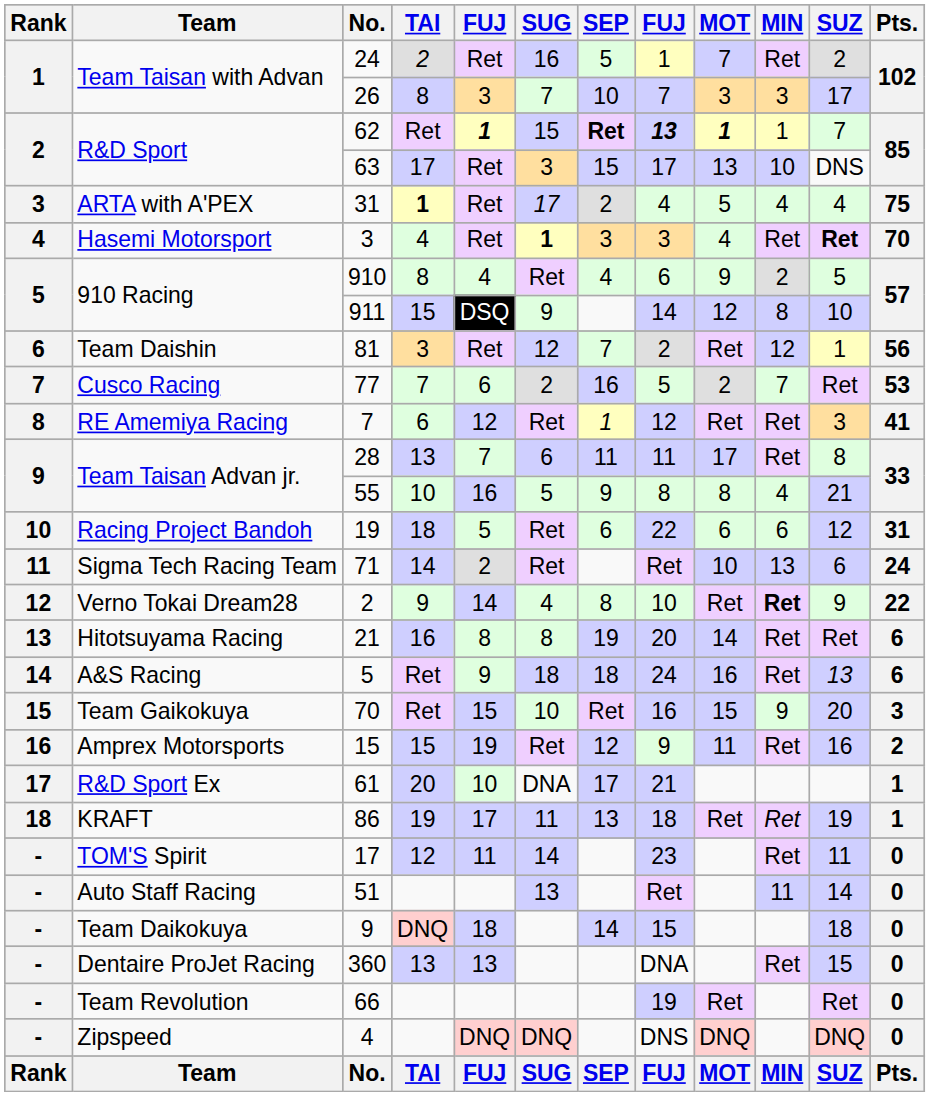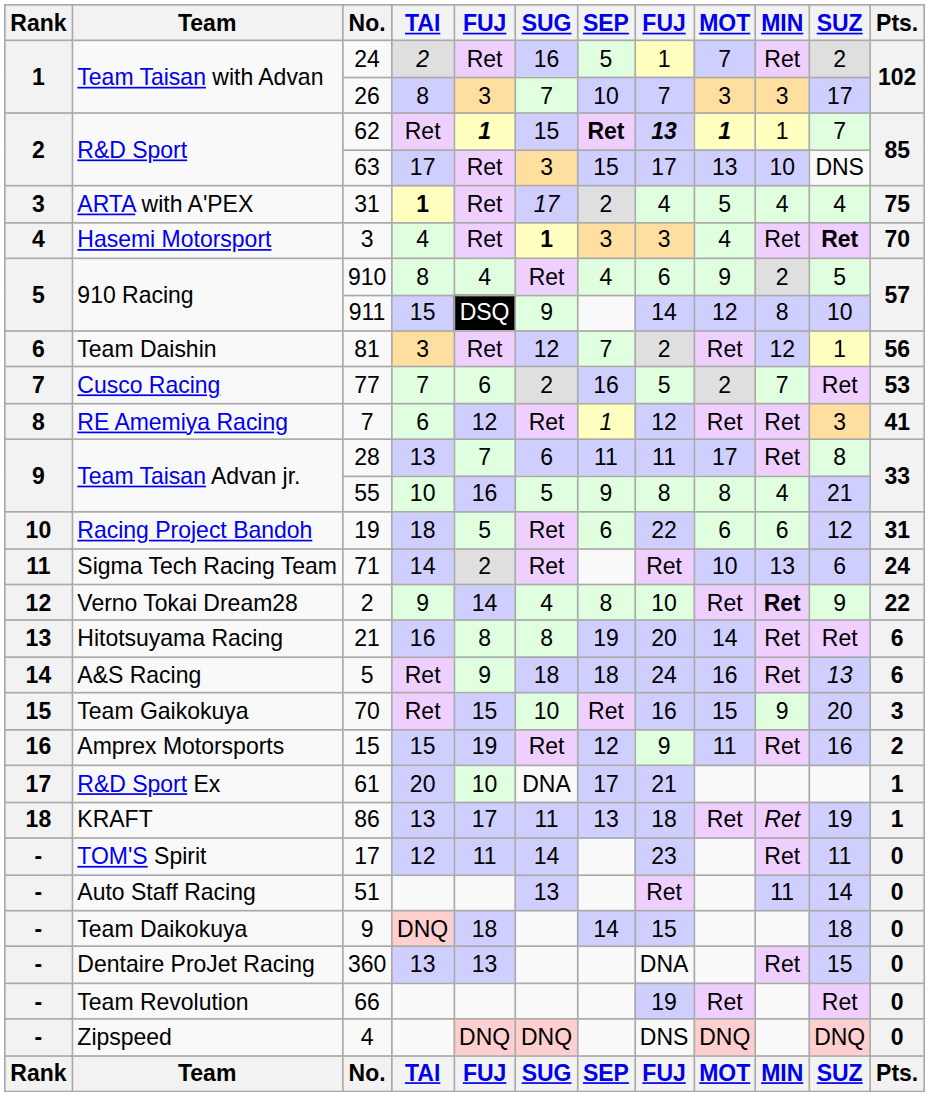 <table class="wikitable" style="font-size:85%; text-align:center">
 <tr>
 <th>Rank</th>
 <th>Team</th>
 <th>No.</th>
 <th><a href='#'>TAI</a><br></th>
 <th><a href='#'>FUJ</a><br></th>
 <th><a href='#'>SUG</a><br></th>
 <th><a href='#'>SEP</a><br></th>
 <th><a href='#'>FUJ</a><br></th>
 <th><a href='#'>MOT</a><br></th>
 <th><a href='#'>MIN</a><br></th>
 <th><a href='#'>SUZ</a><br></th>
 <th>Pts.</th>
 </tr>
 <tr>
 <th rowspan="2">1</th>
 <td rowspan="2" align="left"><a href='#'>Team Taisan</a> with Advan</td>
 <td>24</td>
 <td bgcolor="#DFDFDF"><em>2</em></td>
 <td bgcolor="#EFCFFF">Ret</td>
 <td bgcolor="#CFCFFF">16</td>
 <td bgcolor="#DFFFDF">5</td>
 <td bgcolor="#FFFFBF">1</td>
 <td bgcolor="#CFCFFF">7</td>
 <td bgcolor="#EFCFFF">Ret</td>
 <td bgcolor="#DFDFDF">2</td>
 <th rowspan="2">102</th>
 </tr>
 <tr>
 <td>26</td>
 <td bgcolor="#CFCFFF">8</td>
 <td bgcolor="#FFDF9F">3</td>
 <td bgcolor="#DFFFDF">7</td>
 <td bgcolor="#CFCFFF">10</td>
 <td bgcolor="#CFCFFF">7</td>
 <td bgcolor="#FFDF9F">3</td>
 <td bgcolor="#FFDF9F">3</td>
 <td bgcolor="#CFCFFF">17</td>
 </tr>
 <tr>
 <th rowspan="2">2</th>
 <td rowspan="2" align="left"><a href='#'>R&D Sport</a></td>
 <td>62</td>
 <td bgcolor="#EFCFFF">Ret</td>
 <td bgcolor="#FFFFBF"><strong><em>1</em></strong></td>
 <td bgcolor="#CFCFFF">15</td>
 <td bgcolor="#EFCFFF"><strong>Ret</strong></td>
 <td bgcolor="#CFCFFF"><strong><em>13</em></strong></td>
 <td bgcolor="#FFFFBF"><strong><em>1</em></strong></td>
 <td bgcolor="#FFFFBF">1</td>
 <td bgcolor="#DFFFDF">7</td>
 <th rowspan="2">85</th>
 </tr>
 <tr>
 <td>63</td>
 <td bgcolor="#CFCFFF">17</td>
 <td bgcolor="#EFCFFF">Ret</td>
 <td bgcolor="#FFDF9F">3</td>
 <td bgcolor="#CFCFFF">15</td>
 <td bgcolor="#CFCFFF">17</td>
 <td bgcolor="#CFCFFF">13</td>
 <td bgcolor="#CFCFFF">10</td>
 <td>DNS</td>
 </tr>
 <tr>
 <th>3</th>
 <td align="left"><a href='#'>ARTA</a> with A'PEX</td>
 <td>31</td>
 <td bgcolor="#FFFFBF"><strong>1</strong></td>
 <td bgcolor="#EFCFFF">Ret</td>
 <td bgcolor="#CFCFFF"><em>17</em></td>
 <td bgcolor="#DFDFDF">2</td>
 <td bgcolor="#DFFFDF">4</td>
 <td bgcolor="#DFFFDF">5</td>
 <td bgcolor="#DFFFDF">4</td>
 <td bgcolor="#DFFFDF">4</td>
 <th>75</th>
 </tr>
 <tr>
 <th>4</th>
 <td align="left"><a href='#'>Hasemi Motorsport</a></td>
 <td>3</td>
 <td bgcolor="#DFFFDF">4</td>
 <td bgcolor="#EFCFFF">Ret</td>
 <td bgcolor="#FFFFBF"><strong>1</strong></td>
 <td bgcolor="#FFDF9F">3</td>
 <td bgcolor="#FFDF9F">3</td>
 <td bgcolor="#DFFFDF">4</td>
 <td bgcolor="#EFCFFF">Ret</td>
 <td bgcolor="#EFCFFF"><strong>Ret</strong></td>
 <th>70</th>
 </tr>
 <tr>
 <th rowspan="2">5</th>
 <td rowspan="2" align="left">910 Racing</td>
 <td>910</td>
 <td bgcolor="#DFFFDF">8</td>
 <td bgcolor="#DFFFDF">4</td>
 <td bgcolor="#EFCFFF">Ret</td>
 <td bgcolor="#DFFFDF">4</td>
 <td bgcolor="#DFFFDF">6</td>
 <td bgcolor="#DFFFDF">9</td>
 <td bgcolor="#DFDFDF">2</td>
 <td bgcolor="#DFFFDF">5</td>
 <th rowspan="2">57</th>
 </tr>
 <tr>
 <td>911</td>
 <td bgcolor="#CFCFFF">15</td>
 <td style="background:#000000; color:white">DSQ</td>
 <td bgcolor="#DFFFDF">9</td>
 <td></td>
 <td bgcolor="#CFCFFF">14</td>
 <td bgcolor="#CFCFFF">12</td>
 <td bgcolor="#CFCFFF">8</td>
 <td bgcolor="#CFCFFF">10</td>
 </tr>
 <tr>
 <th>6</th>
 <td align="left">Team Daishin</td>
 <td>81</td>
 <td bgcolor="#FFDF9F">3</td>
 <td bgcolor="#EFCFFF">Ret</td>
 <td bgcolor="#CFCFFF">12</td>
 <td bgcolor="#DFFFDF">7</td>
 <td bgcolor="#DFDFDF">2</td>
 <td bgcolor="#EFCFFF">Ret</td>
 <td bgcolor="#CFCFFF">12</td>
 <td bgcolor="#FFFFBF">1</td>
 <th>56</th>
 </tr>
 <tr>
 <th>7</th>
 <td align="left"><a href='#'>Cusco Racing</a></td>
 <td>77</td>
 <td bgcolor="#DFFFDF">7</td>
 <td bgcolor="#DFFFDF">6</td>
 <td bgcolor="#DFDFDF">2</td>
 <td bgcolor="#CFCFFF">16</td>
 <td bgcolor="#DFFFDF">5</td>
 <td bgcolor="#DFDFDF">2</td>
 <td bgcolor="#DFFFDF">7</td>
 <td bgcolor="#EFCFFF">Ret</td>
 <th>53</th>
 </tr>
 <tr>
 <th>8</th>
 <td align="left"><a href='#'>RE Amemiya Racing</a></td>
 <td>7</td>
 <td bgcolor="#DFFFDF">6</td>
 <td bgcolor="#CFCFFF">12</td>
 <td bgcolor="#EFCFFF">Ret</td>
 <td bgcolor="#FFFFBF"><em>1</em></td>
 <td bgcolor="#CFCFFF">12</td>
 <td bgcolor="#EFCFFF">Ret</td>
 <td bgcolor="#EFCFFF">Ret</td>
 <td bgcolor="#FFDF9F">3</td>
 <th>41</th>
 </tr>
 <tr>
 <th rowspan="2">9</th>
 <td rowspan="2" align="left"><a href='#'>Team Taisan</a> Advan jr.</td>
 <td>28</td>
 <td bgcolor="#CFCFFF">13</td>
 <td bgcolor="#DFFFDF">7</td>
 <td bgcolor="#CFCFFF">6</td>
 <td bgcolor="#CFCFFF">11</td>
 <td bgcolor="#CFCFFF">11</td>
 <td bgcolor="#CFCFFF">17</td>
 <td bgcolor="#EFCFFF">Ret</td>
 <td bgcolor="#DFFFDF">8</td>
 <th rowspan="2">33</th>
 </tr>
 <tr>
 <td>55</td>
 <td bgcolor="#DFFFDF">10</td>
 <td bgcolor="#CFCFFF">16</td>
 <td bgcolor="#DFFFDF">5</td>
 <td bgcolor="#DFFFDF">9</td>
 <td bgcolor="#DFFFDF">8</td>
 <td bgcolor="#DFFFDF">8</td>
 <td bgcolor="#DFFFDF">4</td>
 <td bgcolor="#CFCFFF">21</td>
 </tr>
 <tr>
 <th>10</th>
 <td align="left"><a href='#'>Racing Project Bandoh</a></td>
 <td>19</td>
 <td bgcolor="#CFCFFF">18</td>
 <td bgcolor="#DFFFDF">5</td>
 <td bgcolor="#EFCFFF">Ret</td>
 <td bgcolor="#DFFFDF">6</td>
 <td bgcolor="#CFCFFF">22</td>
 <td bgcolor="#DFFFDF">6</td>
 <td bgcolor="#DFFFDF">6</td>
 <td bgcolor="#CFCFFF">12</td>
 <th>31</th>
 </tr>
 <tr>
 <th>11</th>
 <td align="left">Sigma Tech Racing Team</td>
 <td>71</td>
 <td bgcolor="#CFCFFF">14</td>
 <td bgcolor="#DFDFDF">2</td>
 <td bgcolor="#EFCFFF">Ret</td>
 <td></td>
 <td bgcolor="#EFCFFF">Ret</td>
 <td bgcolor="#CFCFFF">10</td>
 <td bgcolor="#CFCFFF">13</td>
 <td bgcolor="#CFCFFF">6</td>
 <th>24</th>
 </tr>
 <tr>
 <th>12</th>
 <td align="left">Verno Tokai Dream28</td>
 <td>2</td>
 <td bgcolor="#DFFFDF">9</td>
 <td bgcolor="#CFCFFF">14</td>
 <td bgcolor="#DFFFDF">4</td>
 <td bgcolor="#DFFFDF">8</td>
 <td bgcolor="#DFFFDF">10</td>
 <td bgcolor="#EFCFFF">Ret</td>
 <td bgcolor="#EFCFFF"><strong>Ret</strong></td>
 <td bgcolor="#DFFFDF">9</td>
 <th>22</th>
 </tr>
 <tr>
 <th>13</th>
 <td align="left">Hitotsuyama Racing</td>
 <td>21</td>
 <td bgcolor="#CFCFFF">16</td>
 <td bgcolor="#DFFFDF">8</td>
 <td bgcolor="#DFFFDF">8</td>
 <td bgcolor="#CFCFFF">19</td>
 <td bgcolor="#CFCFFF">20</td>
 <td bgcolor="#CFCFFF">14</td>
 <td bgcolor="#EFCFFF">Ret</td>
 <td bgcolor="#EFCFFF">Ret</td>
 <th>6</th>
 </tr>
 <tr>
 <th>14</th>
 <td align="left">A&S Racing</td>
 <td>5</td>
 <td bgcolor="#EFCFFF">Ret</td>
 <td bgcolor="#DFFFDF">9</td>
 <td bgcolor="#CFCFFF">18</td>
 <td bgcolor="#CFCFFF">18</td>
 <td bgcolor="#CFCFFF">24</td>
 <td bgcolor="#CFCFFF">16</td>
 <td bgcolor="#EFCFFF">Ret</td>
 <td bgcolor="#CFCFFF"><em>13</em></td>
 <th>6</th>
 </tr>
 <tr>
 <th>15</th>
 <td align="left">Team Gaikokuya</td>
 <td>70</td>
 <td bgcolor="#EFCFFF">Ret</td>
 <td bgcolor="#CFCFFF">15</td>
 <td bgcolor="#DFFFDF">10</td>
 <td bgcolor="#EFCFFF">Ret</td>
 <td bgcolor="#CFCFFF">16</td>
 <td bgcolor="#CFCFFF">15</td>
 <td bgcolor="#DFFFDF">9</td>
 <td bgcolor="#CFCFFF">20</td>
 <th>3</th>
 </tr>
 <tr>
 <th>16</th>
 <td align="left">Amprex Motorsports</td>
 <td>15</td>
 <td bgcolor="#CFCFFF">15</td>
 <td bgcolor="#CFCFFF">19</td>
 <td bgcolor="#EFCFFF">Ret</td>
 <td bgcolor="#CFCFFF">12</td>
 <td bgcolor="#DFFFDF">9</td>
 <td bgcolor="#CFCFFF">11</td>
 <td bgcolor="#EFCFFF">Ret</td>
 <td bgcolor="#CFCFFF">16</td>
 <th>2</th>
 </tr>
 <tr>
 <th>17</th>
 <td align="left"><a href='#'>R&D Sport</a> Ex</td>
 <td>61</td>
 <td bgcolor="#CFCFFF">20</td>
 <td bgcolor="#DFFFDF">10</td>
 <td>DNA</td>
 <td bgcolor="#CFCFFF">17</td>
 <td bgcolor="#CFCFFF">21</td>
 <td></td>
 <td></td>
 <td></td>
 <th>1</th>
 </tr>
 <tr>
 <th>18</th>
 <td align="left">KRAFT</td>
 <td>86</td>
-<td bgcolor="#CFCFFF">19</td>
+<td bgcolor="#CFCFFF">13</td>
 <td bgcolor="#CFCFFF">17</td>
 <td bgcolor="#CFCFFF">11</td>
 <td bgcolor="#CFCFFF">13</td>
 <td bgcolor="#CFCFFF">18</td>
 <td bgcolor="#EFCFFF">Ret</td>
 <td bgcolor="#EFCFFF"><em>Ret</em></td>
 <td bgcolor="#CFCFFF">19</td>
 <th>1</th>
 </tr>
 <tr>
 <th>-</th>
 <td align="left"><a href='#'>TOM'S</a> Spirit</td>
 <td>17</td>
 <td bgcolor="#CFCFFF">12</td>
 <td bgcolor="#CFCFFF">11</td>
 <td bgcolor="#CFCFFF">14</td>
 <td></td>
 <td bgcolor="#CFCFFF">23</td>
 <td></td>
 <td bgcolor="#EFCFFF">Ret</td>
 <td bgcolor="#CFCFFF">11</td>
 <th>0</th>
 </tr>
 <tr>
 <th>-</th>
 <td align="left">Auto Staff Racing</td>
 <td>51</td>
 <td></td>
 <td></td>
 <td bgcolor="#CFCFFF">13</td>
 <td></td>
 <td bgcolor="#EFCFFF">Ret</td>
 <td></td>
 <td bgcolor="#CFCFFF">11</td>
 <td bgcolor="#CFCFFF">14</td>
 <th>0</th>
 </tr>
 <tr>
 <th>-</th>
 <td align="left">Team Daikokuya</td>
 <td>9</td>
 <td bgcolor="#FFCFCF">DNQ</td>
 <td bgcolor="#CFCFFF">18</td>
 <td></td>
 <td bgcolor="#CFCFFF">14</td>
 <td bgcolor="#CFCFFF">15</td>
 <td></td>
 <td></td>
 <td bgcolor="#CFCFFF">18</td>
 <th>0</th>
 </tr>
 <tr>
 <th>-</th>
 <td align="left">Dentaire ProJet Racing</td>
 <td>360</td>
 <td bgcolor="#CFCFFF">13</td>
 <td bgcolor="#CFCFFF">13</td>
 <td></td>
 <td></td>
 <td>DNA</td>
 <td></td>
 <td bgcolor="#EFCFFF">Ret</td>
 <td bgcolor="#CFCFFF">15</td>
 <th>0</th>
 </tr>
 <tr>
 <th>-</th>
 <td align="left">Team Revolution</td>
 <td>66</td>
 <td></td>
 <td></td>
 <td></td>
 <td></td>
 <td bgcolor="#CFCFFF">19</td>
 <td bgcolor="#EFCFFF">Ret</td>
 <td></td>
 <td bgcolor="#EFCFFF">Ret</td>
 <th>0</th>
 </tr>
 <tr>
 <th>-</th>
 <td align="left">Zipspeed</td>
 <td>4</td>
 <td></td>
 <td bgcolor="#FFCFCF">DNQ</td>
 <td bgcolor="#FFCFCF">DNQ</td>
 <td></td>
 <td>DNS</td>
 <td bgcolor="#FFCFCF">DNQ</td>
 <td></td>
 <td bgcolor="#FFCFCF">DNQ</td>
 <th>0</th>
 </tr>
 <tr>
 <th>Rank</th>
 <th>Team</th>
 <th>No.</th>
 <th><a href='#'>TAI</a><br></th>
 <th><a href='#'>FUJ</a><br></th>
 <th><a href='#'>SUG</a><br></th>
 <th><a href='#'>SEP</a><br></th>
 <th><a href='#'>FUJ</a><br></th>
 <th><a href='#'>MOT</a><br></th>
 <th><a href='#'>MIN</a><br></th>
 <th><a href='#'>SUZ</a><br></th>
 <th>Pts.</th>
 </tr>
 </table>
